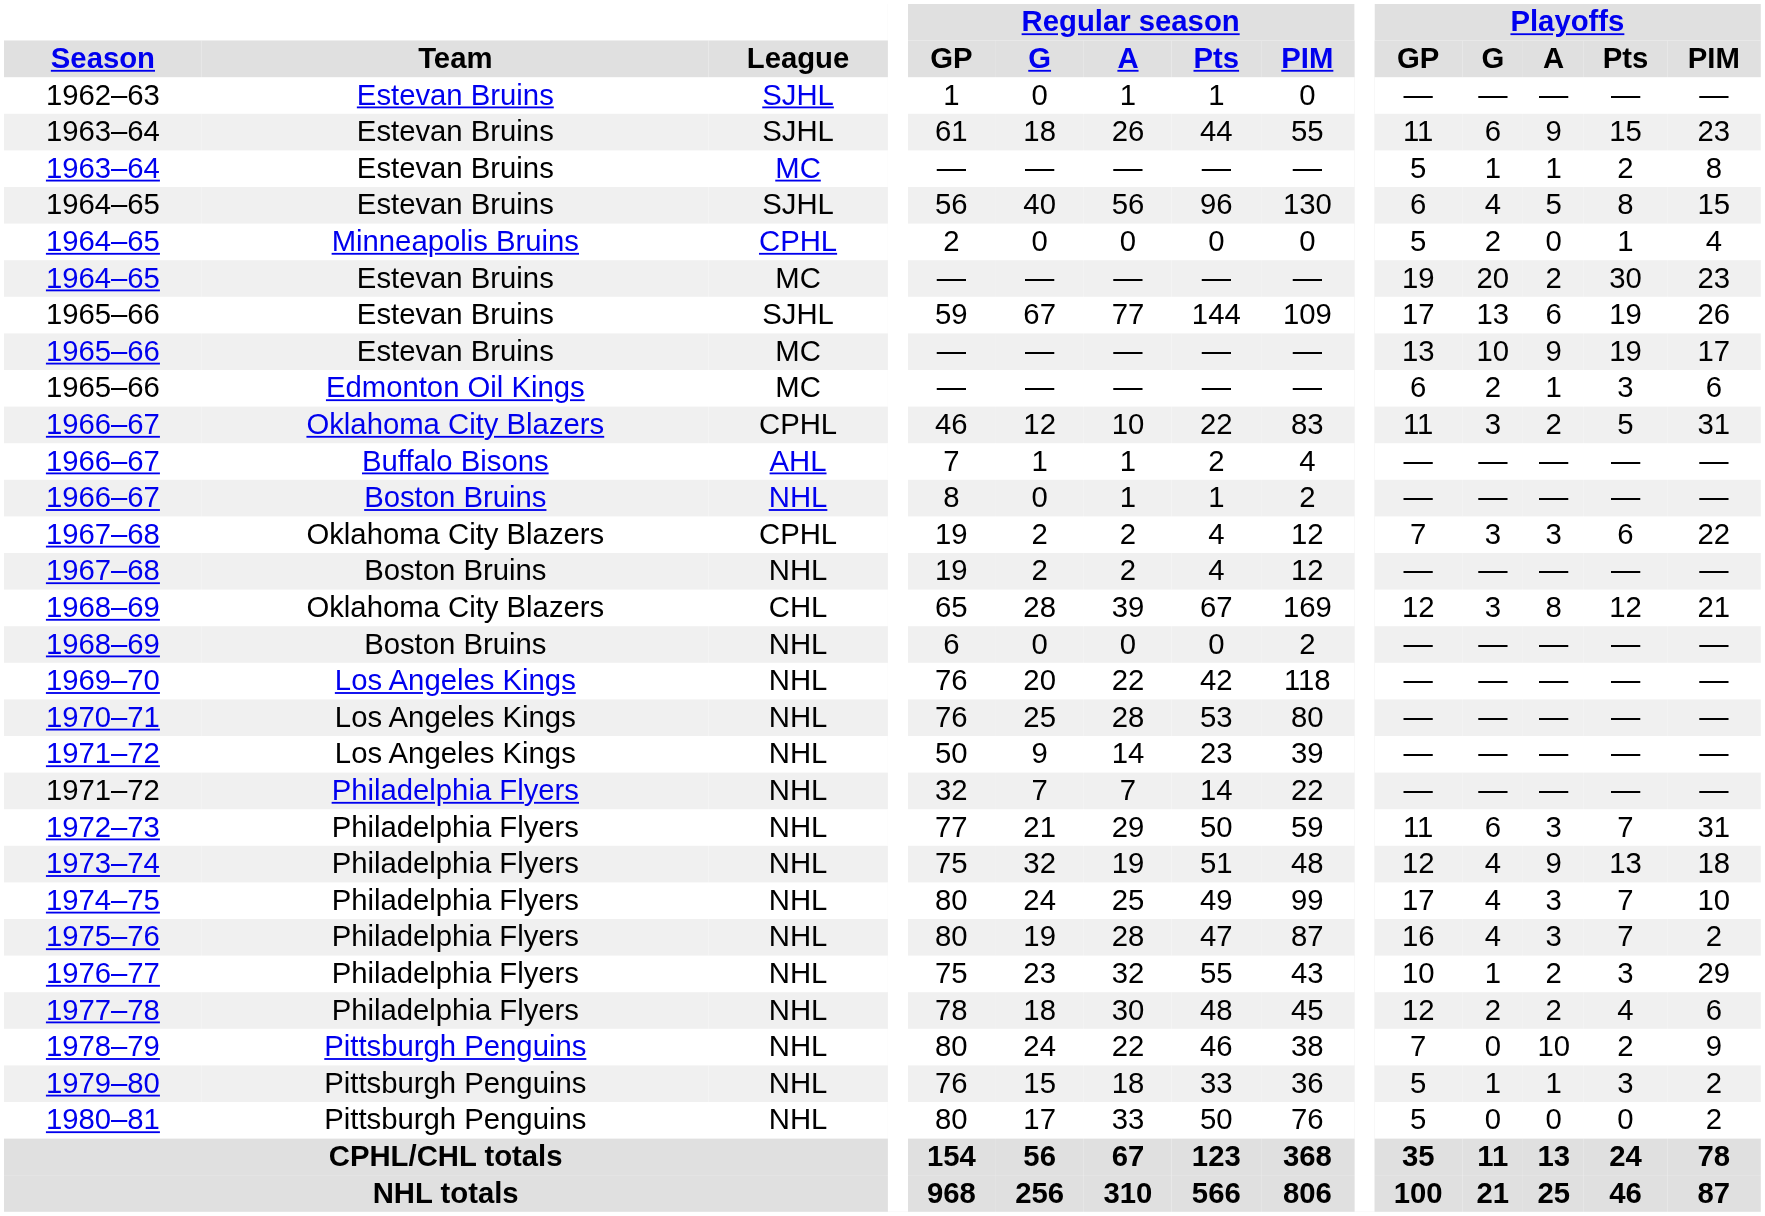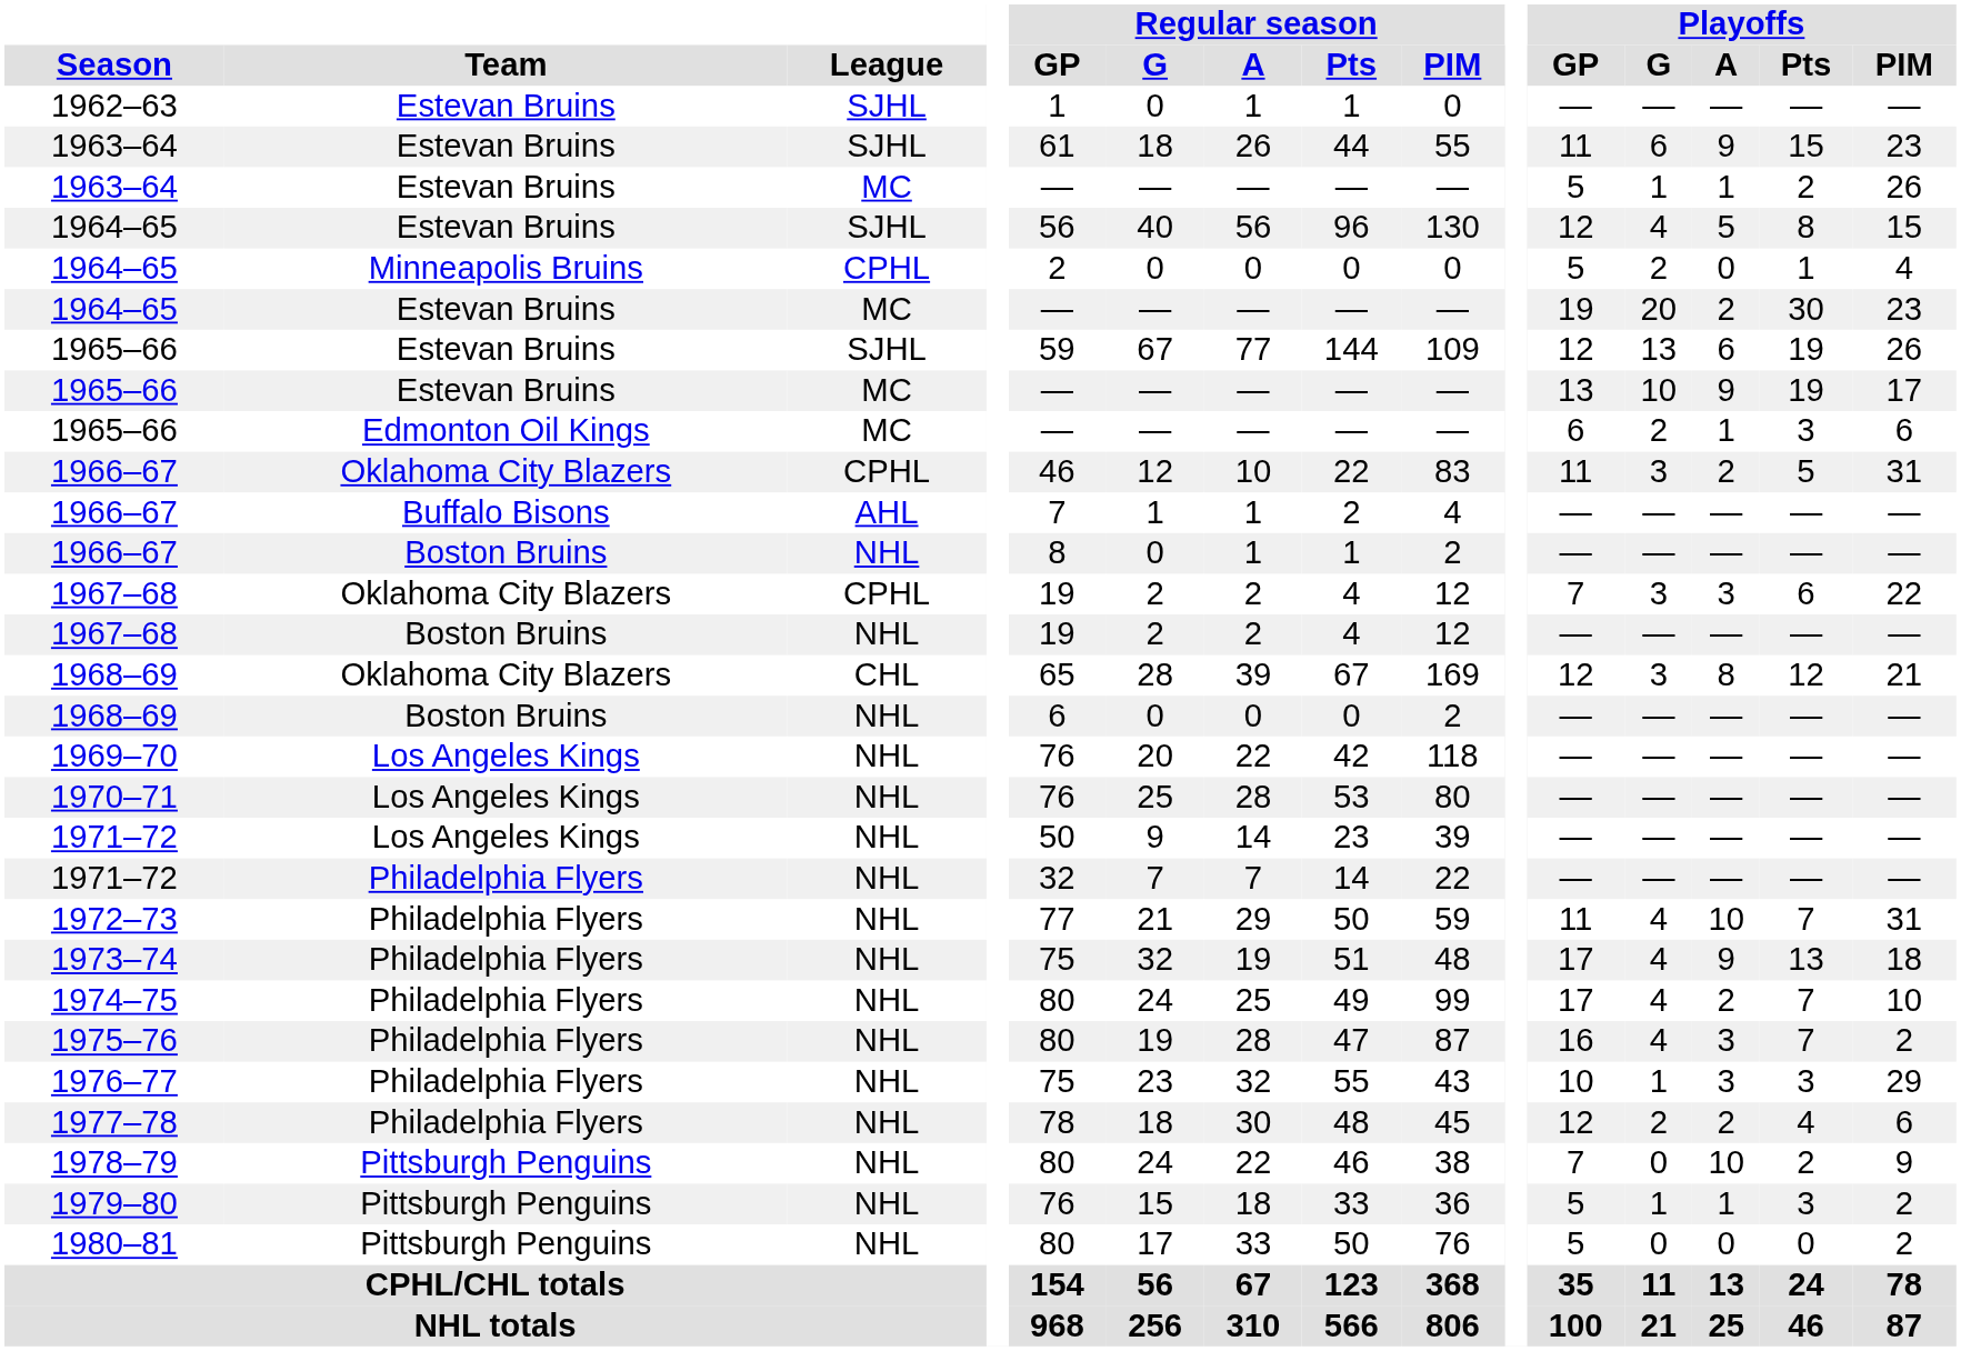 <table border="0" cellpadding="1" cellspacing="0" style="text-align:center; width:60em;">
 <tr style="background:#e0e0e0;">
 <th colspan="3"  bgcolor="#ffffff"> </th>
 <th rowspan="99" bgcolor="#ffffff"> </th>
 <th colspan="5"><a href='#'>Regular season</a></th>
 <th rowspan="99" bgcolor="#ffffff"> </th>
 <th colspan="5"><a href='#'>Playoffs</a></th>
 </tr>
 <tr style="background:#e0e0e0;">
 <th><a href='#'>Season</a></th>
 <th>Team</th>
 <th>League</th>
 <th>GP</th>
 <th><a href='#'>G</a></th>
 <th><a href='#'>A</a></th>
 <th><a href='#'>Pts</a></th>
 <th><a href='#'>PIM</a></th>
 <th>GP</th>
 <th>G</th>
 <th>A</th>
 <th>Pts</th>
 <th>PIM</th>
 </tr>
 <tr>
 <td>1962–63</td>
 <td><a href='#'>Estevan Bruins</a></td>
 <td><a href='#'>SJHL</a></td>
 <td>1</td>
 <td>0</td>
 <td>1</td>
 <td>1</td>
 <td>0</td>
 <td>—</td>
 <td>—</td>
 <td>—</td>
 <td>—</td>
 <td>—</td>
 </tr>
 <tr style="background:#f0f0f0;">
 <td>1963–64</td>
 <td>Estevan Bruins</td>
 <td>SJHL</td>
 <td>61</td>
 <td>18</td>
 <td>26</td>
 <td>44</td>
 <td>55</td>
 <td>11</td>
 <td>6</td>
 <td>9</td>
 <td>15</td>
 <td>23</td>
 </tr>
 <tr>
 <td><a href='#'>1963–64</a></td>
 <td>Estevan Bruins</td>
 <td><a href='#'>MC</a></td>
 <td>—</td>
 <td>—</td>
 <td>—</td>
 <td>—</td>
 <td>—</td>
 <td>5</td>
 <td>1</td>
 <td>1</td>
 <td>2</td>
-<td>8</td>
+<td>26</td>
 </tr>
 <tr style="background:#f0f0f0;">
 <td>1964–65</td>
 <td>Estevan Bruins</td>
 <td>SJHL</td>
 <td>56</td>
 <td>40</td>
 <td>56</td>
 <td>96</td>
 <td>130</td>
-<td>6</td>
+<td>12</td>
 <td>4</td>
 <td>5</td>
 <td>8</td>
 <td>15</td>
 </tr>
 <tr>
 <td><a href='#'>1964–65</a></td>
 <td><a href='#'>Minneapolis Bruins</a></td>
 <td><a href='#'>CPHL</a></td>
 <td>2</td>
 <td>0</td>
 <td>0</td>
 <td>0</td>
 <td>0</td>
 <td>5</td>
 <td>2</td>
 <td>0</td>
 <td>1</td>
 <td>4</td>
 </tr>
 <tr style="background:#f0f0f0;">
 <td><a href='#'>1964–65</a></td>
 <td>Estevan Bruins</td>
 <td>MC</td>
 <td>—</td>
 <td>—</td>
 <td>—</td>
 <td>—</td>
 <td>—</td>
 <td>19</td>
 <td>20</td>
 <td>2</td>
 <td>30</td>
 <td>23</td>
 </tr>
 <tr>
 <td>1965–66</td>
 <td>Estevan Bruins</td>
 <td>SJHL</td>
 <td>59</td>
 <td>67</td>
 <td>77</td>
 <td>144</td>
 <td>109</td>
-<td>17</td>
+<td>12</td>
 <td>13</td>
 <td>6</td>
 <td>19</td>
 <td>26</td>
 </tr>
 <tr style="background:#f0f0f0;">
 <td><a href='#'>1965–66</a></td>
 <td>Estevan Bruins</td>
 <td>MC</td>
 <td>—</td>
 <td>—</td>
 <td>—</td>
 <td>—</td>
 <td>—</td>
 <td>13</td>
 <td>10</td>
 <td>9</td>
 <td>19</td>
 <td>17</td>
 </tr>
 <tr>
 <td>1965–66</td>
 <td><a href='#'>Edmonton Oil Kings</a></td>
 <td>MC</td>
 <td>—</td>
 <td>—</td>
 <td>—</td>
 <td>—</td>
 <td>—</td>
 <td>6</td>
 <td>2</td>
 <td>1</td>
 <td>3</td>
 <td>6</td>
 </tr>
 <tr style="background:#f0f0f0;">
 <td><a href='#'>1966–67</a></td>
 <td><a href='#'>Oklahoma City Blazers</a></td>
 <td>CPHL</td>
 <td>46</td>
 <td>12</td>
 <td>10</td>
 <td>22</td>
 <td>83</td>
 <td>11</td>
 <td>3</td>
 <td>2</td>
 <td>5</td>
 <td>31</td>
 </tr>
 <tr>
 <td><a href='#'>1966–67</a></td>
 <td><a href='#'>Buffalo Bisons</a></td>
 <td><a href='#'>AHL</a></td>
 <td>7</td>
 <td>1</td>
 <td>1</td>
 <td>2</td>
 <td>4</td>
 <td>—</td>
 <td>—</td>
 <td>—</td>
 <td>—</td>
 <td>—</td>
 </tr>
 <tr style="background:#f0f0f0;">
 <td><a href='#'>1966–67</a></td>
 <td><a href='#'>Boston Bruins</a></td>
 <td><a href='#'>NHL</a></td>
 <td>8</td>
 <td>0</td>
 <td>1</td>
 <td>1</td>
 <td>2</td>
 <td>—</td>
 <td>—</td>
 <td>—</td>
 <td>—</td>
 <td>—</td>
 </tr>
 <tr>
 <td><a href='#'>1967–68</a></td>
 <td>Oklahoma City Blazers</td>
 <td>CPHL</td>
 <td>19</td>
 <td>2</td>
 <td>2</td>
 <td>4</td>
 <td>12</td>
 <td>7</td>
 <td>3</td>
 <td>3</td>
 <td>6</td>
 <td>22</td>
 </tr>
 <tr style="background:#f0f0f0;">
 <td><a href='#'>1967–68</a></td>
 <td>Boston Bruins</td>
 <td>NHL</td>
 <td>19</td>
 <td>2</td>
 <td>2</td>
 <td>4</td>
 <td>12</td>
 <td>—</td>
 <td>—</td>
 <td>—</td>
 <td>—</td>
 <td>—</td>
 </tr>
 <tr>
 <td><a href='#'>1968–69</a></td>
 <td>Oklahoma City Blazers</td>
 <td>CHL</td>
 <td>65</td>
 <td>28</td>
 <td>39</td>
 <td>67</td>
 <td>169</td>
 <td>12</td>
 <td>3</td>
 <td>8</td>
 <td>12</td>
 <td>21</td>
 </tr>
 <tr style="background:#f0f0f0;">
 <td><a href='#'>1968–69</a></td>
 <td>Boston Bruins</td>
 <td>NHL</td>
 <td>6</td>
 <td>0</td>
 <td>0</td>
 <td>0</td>
 <td>2</td>
 <td>—</td>
 <td>—</td>
 <td>—</td>
 <td>—</td>
 <td>—</td>
 </tr>
 <tr>
 <td><a href='#'>1969–70</a></td>
 <td><a href='#'>Los Angeles Kings</a></td>
 <td>NHL</td>
 <td>76</td>
 <td>20</td>
 <td>22</td>
 <td>42</td>
 <td>118</td>
 <td>—</td>
 <td>—</td>
 <td>—</td>
 <td>—</td>
 <td>—</td>
 </tr>
 <tr style="background:#f0f0f0;">
 <td><a href='#'>1970–71</a></td>
 <td>Los Angeles Kings</td>
 <td>NHL</td>
 <td>76</td>
 <td>25</td>
 <td>28</td>
 <td>53</td>
 <td>80</td>
 <td>—</td>
 <td>—</td>
 <td>—</td>
 <td>—</td>
 <td>—</td>
 </tr>
 <tr>
 <td><a href='#'>1971–72</a></td>
 <td>Los Angeles Kings</td>
 <td>NHL</td>
 <td>50</td>
 <td>9</td>
 <td>14</td>
 <td>23</td>
 <td>39</td>
 <td>—</td>
 <td>—</td>
 <td>—</td>
 <td>—</td>
 <td>—</td>
 </tr>
 <tr style="background:#f0f0f0;">
 <td>1971–72</td>
 <td><a href='#'>Philadelphia Flyers</a></td>
 <td>NHL</td>
 <td>32</td>
 <td>7</td>
 <td>7</td>
 <td>14</td>
 <td>22</td>
 <td>—</td>
 <td>—</td>
 <td>—</td>
 <td>—</td>
 <td>—</td>
 </tr>
 <tr>
 <td><a href='#'>1972–73</a></td>
 <td>Philadelphia Flyers</td>
 <td>NHL</td>
 <td>77</td>
 <td>21</td>
 <td>29</td>
 <td>50</td>
 <td>59</td>
 <td>11</td>
-<td>6</td>
-<td>3</td>
+<td>4</td>
+<td>10</td>
 <td>7</td>
 <td>31</td>
 </tr>
 <tr style="background:#f0f0f0;">
 <td><a href='#'>1973–74</a></td>
 <td>Philadelphia Flyers</td>
 <td>NHL</td>
 <td>75</td>
 <td>32</td>
 <td>19</td>
 <td>51</td>
 <td>48</td>
-<td>12</td>
+<td>17</td>
 <td>4</td>
 <td>9</td>
 <td>13</td>
 <td>18</td>
 </tr>
 <tr>
 <td><a href='#'>1974–75</a></td>
 <td>Philadelphia Flyers</td>
 <td>NHL</td>
 <td>80</td>
 <td>24</td>
 <td>25</td>
 <td>49</td>
 <td>99</td>
 <td>17</td>
 <td>4</td>
-<td>3</td>
+<td>2</td>
 <td>7</td>
 <td>10</td>
 </tr>
 <tr style="background:#f0f0f0;">
 <td><a href='#'>1975–76</a></td>
 <td>Philadelphia Flyers</td>
 <td>NHL</td>
 <td>80</td>
 <td>19</td>
 <td>28</td>
 <td>47</td>
 <td>87</td>
 <td>16</td>
 <td>4</td>
 <td>3</td>
 <td>7</td>
 <td>2</td>
 </tr>
 <tr>
 <td><a href='#'>1976–77</a></td>
 <td>Philadelphia Flyers</td>
 <td>NHL</td>
 <td>75</td>
 <td>23</td>
 <td>32</td>
 <td>55</td>
 <td>43</td>
 <td>10</td>
 <td>1</td>
-<td>2</td>
+<td>3</td>
 <td>3</td>
 <td>29</td>
 </tr>
 <tr style="background:#f0f0f0;">
 <td><a href='#'>1977–78</a></td>
 <td>Philadelphia Flyers</td>
 <td>NHL</td>
 <td>78</td>
 <td>18</td>
 <td>30</td>
 <td>48</td>
 <td>45</td>
 <td>12</td>
 <td>2</td>
 <td>2</td>
 <td>4</td>
 <td>6</td>
 </tr>
 <tr>
 <td><a href='#'>1978–79</a></td>
 <td><a href='#'>Pittsburgh Penguins</a></td>
 <td>NHL</td>
 <td>80</td>
 <td>24</td>
 <td>22</td>
 <td>46</td>
 <td>38</td>
 <td>7</td>
 <td>0</td>
 <td>10</td>
 <td>2</td>
 <td>9</td>
 </tr>
 <tr style="background:#f0f0f0;">
 <td><a href='#'>1979–80</a></td>
 <td>Pittsburgh Penguins</td>
 <td>NHL</td>
 <td>76</td>
 <td>15</td>
 <td>18</td>
 <td>33</td>
 <td>36</td>
 <td>5</td>
 <td>1</td>
 <td>1</td>
 <td>3</td>
 <td>2</td>
 </tr>
 <tr>
 <td><a href='#'>1980–81</a></td>
 <td>Pittsburgh Penguins</td>
 <td>NHL</td>
 <td>80</td>
 <td>17</td>
 <td>33</td>
 <td>50</td>
 <td>76</td>
 <td>5</td>
 <td>0</td>
 <td>0</td>
 <td>0</td>
 <td>2</td>
 </tr>
 <tr style="background:#e0e0e0;">
 <th colspan="3">CPHL/CHL totals</th>
 <th>154</th>
 <th>56</th>
 <th>67</th>
 <th>123</th>
 <th>368</th>
 <th>35</th>
 <th>11</th>
 <th>13</th>
 <th>24</th>
 <th>78</th>
 </tr>
 <tr style="background:#e0e0e0;">
 <th colspan="3">NHL totals</th>
 <th>968</th>
 <th>256</th>
 <th>310</th>
 <th>566</th>
 <th>806</th>
 <th>100</th>
 <th>21</th>
 <th>25</th>
 <th>46</th>
 <th>87</th>
 </tr>
 </table>
